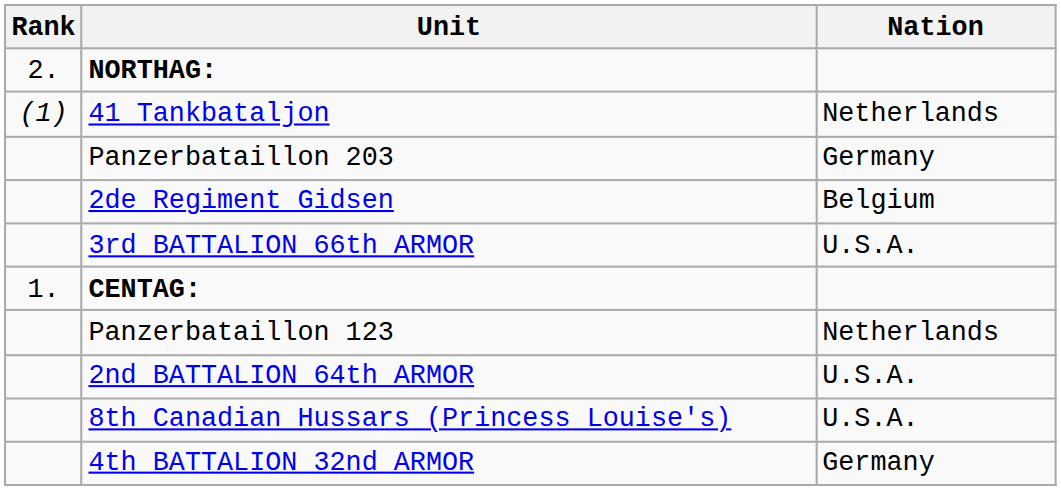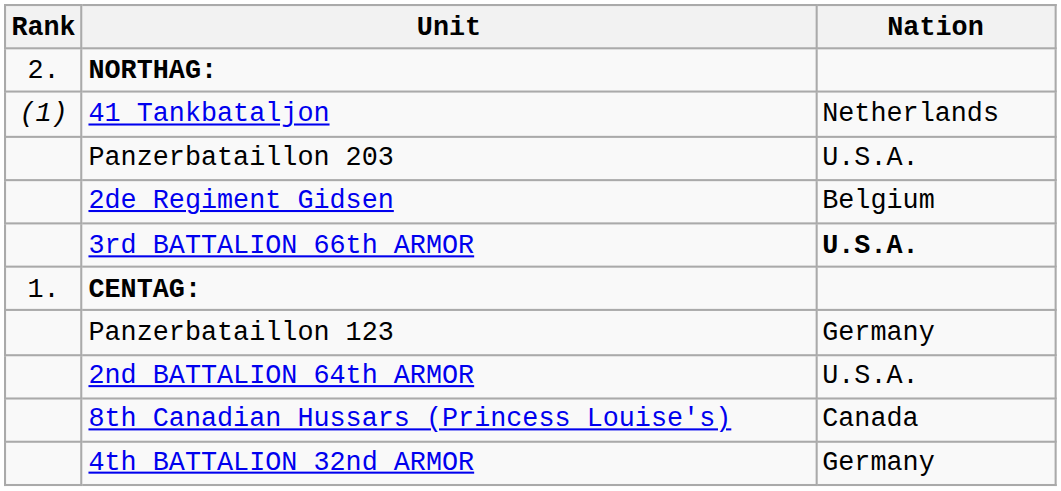 <table class="wikitable" style="float:none;">
 <tr>
 <th>Rank</th>
 <th scope="col" style="width: 350px;">Unit</th>
 <th scope="col" style="width: 110px;">Nation</th>
 </tr>
 <tr>
 <td align="center">2.</td>
 <td><strong>NORTHAG:</strong></td>
 <td></td>
 </tr>
 <tr>
 <td align="center"><em>(1)</em></td>
 <td><a href='#'>41 Tankbataljon</a></td>
 <td>Netherlands</td>
 </tr>
 <tr>
 <td></td>
 <td>Panzerbataillon 203</td>
-<td>Germany</td>
+<td>U.S.A.</td>
 </tr>
 <tr>
 <td></td>
 <td><a href='#'>2de Regiment Gidsen</a></td>
 <td>Belgium</td>
 </tr>
 <tr>
 <td></td>
 <td><a href='#'>3rd BATTALION 66th ARMOR</a></td>
-<td>U.S.A.</td>
+<td><strong>U.S.A.</strong></td>
 </tr>
 <tr>
 <td align="center">1.</td>
 <td><strong>CENTAG:</strong></td>
 <td></td>
 </tr>
 <tr>
 <td></td>
 <td>Panzerbataillon 123</td>
-<td>Netherlands</td>
+<td>Germany</td>
 </tr>
 <tr>
 <td></td>
 <td><a href='#'>2nd BATTALION 64th ARMOR</a></td>
 <td>U.S.A.</td>
 </tr>
 <tr>
 <td></td>
 <td><a href='#'>8th Canadian Hussars (Princess Louise's)</a></td>
-<td>U.S.A.</td>
+<td>Canada</td>
 </tr>
 <tr>
 <td></td>
 <td><a href='#'>4th BATTALION 32nd ARMOR</a></td>
 <td>Germany</td>
 </tr>
 </table>
